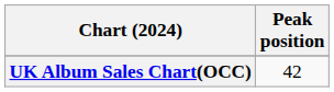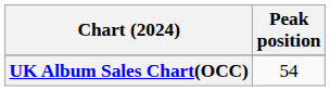 <table class="wikitable plainrowheaders">
 <tr>
 <th scope="col">Chart (2024)</th>
 <th scope="col">Peak<br>position</th>
 </tr>
 <tr>
 </tr>
 <tr>
 </tr>
 <tr>
 <th scope="row"><a href='#'>UK Album Sales Chart</a>(OCC)</th>
-<td align="center">42</td>
+<td align="center">54</td>
 </tr>
 </table>
